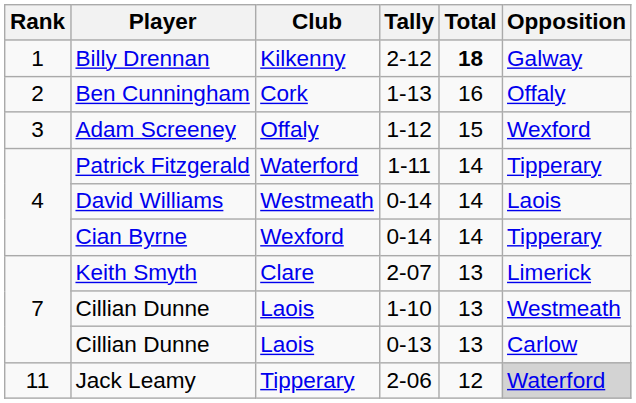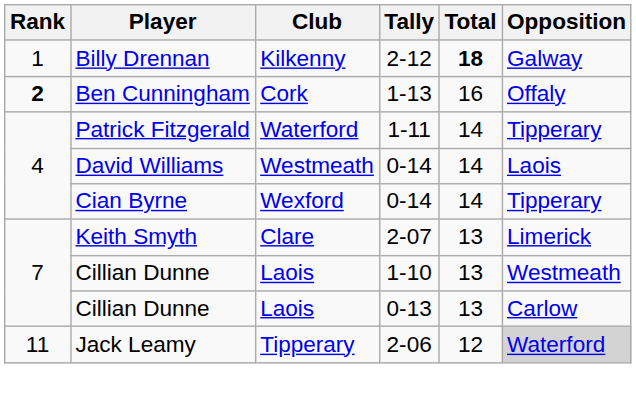 <table class="wikitable">
 <tr>
 <th>Rank</th>
 <th>Player</th>
 <th>Club</th>
 <th>Tally</th>
 <th>Total</th>
 <th>Opposition</th>
 </tr>
 <tr>
 <td rowspan="1" style="text-align:center;">1</td>
 <td><a href='#'>Billy Drennan</a></td>
 <td><a href='#'>Kilkenny</a></td>
 <td align=center>2-12</td>
 <td align=center><strong>18</strong></td>
 <td><a href='#'>Galway</a></td>
 </tr>
 <tr>
-<td rowspan="1" style="text-align:center;">2</td>
+<td rowspan="1" style="text-align:center;"><strong>2</strong></td>
 <td><a href='#'>Ben Cunningham</a></td>
 <td><a href='#'>Cork</a></td>
 <td align=center>1-13</td>
 <td align=center>16</td>
 <td><a href='#'>Offaly</a></td>
-</tr>
-<tr>
-<td rowspan="1" style="text-align:center;">3</td>
-<td><a href='#'>Adam Screeney</a></td>
-<td><a href='#'>Offaly</a></td>
-<td align=center>1-12</td>
-<td align=center>15</td>
-<td><a href='#'>Wexford</a></td>
 </tr>
 <tr>
 <td rowspan="3" style="text-align:center;">4</td>
 <td><a href='#'>Patrick Fitzgerald</a></td>
 <td><a href='#'>Waterford</a></td>
 <td align=center>1-11</td>
 <td align=center>14</td>
 <td><a href='#'>Tipperary</a></td>
 </tr>
 <tr>
 <td><a href='#'>David Williams</a></td>
 <td><a href='#'>Westmeath</a></td>
 <td align=center>0-14</td>
 <td align=center>14</td>
 <td><a href='#'>Laois</a></td>
 </tr>
 <tr>
 <td><a href='#'>Cian Byrne</a></td>
 <td><a href='#'>Wexford</a></td>
 <td align=center>0-14</td>
 <td align=center>14</td>
 <td><a href='#'>Tipperary</a></td>
 </tr>
 <tr>
 <td rowspan="3" style="text-align:center;">7</td>
 <td><a href='#'>Keith Smyth</a></td>
 <td><a href='#'>Clare</a></td>
 <td align=center>2-07</td>
 <td align=center>13</td>
 <td><a href='#'>Limerick</a></td>
 </tr>
 <tr>
 <td>Cillian Dunne</td>
 <td><a href='#'>Laois</a></td>
 <td align=center>1-10</td>
 <td align=center>13</td>
 <td><a href='#'>Westmeath</a></td>
 </tr>
 <tr>
 <td>Cillian Dunne</td>
 <td><a href='#'>Laois</a></td>
 <td align=center>0-13</td>
 <td align=center>13</td>
 <td><a href='#'>Carlow</a></td>
 </tr>
 <tr>
 <td rowspan="1" style="text-align:center;">11</td>
 <td>Jack Leamy</td>
 <td><a href='#'>Tipperary</a></td>
 <td align=center>2-06</td>
 <td align=center>12</td>
 <td style="background: lightgrey;"><a href='#'>Waterford</a></td>
 </tr>
 </table>
